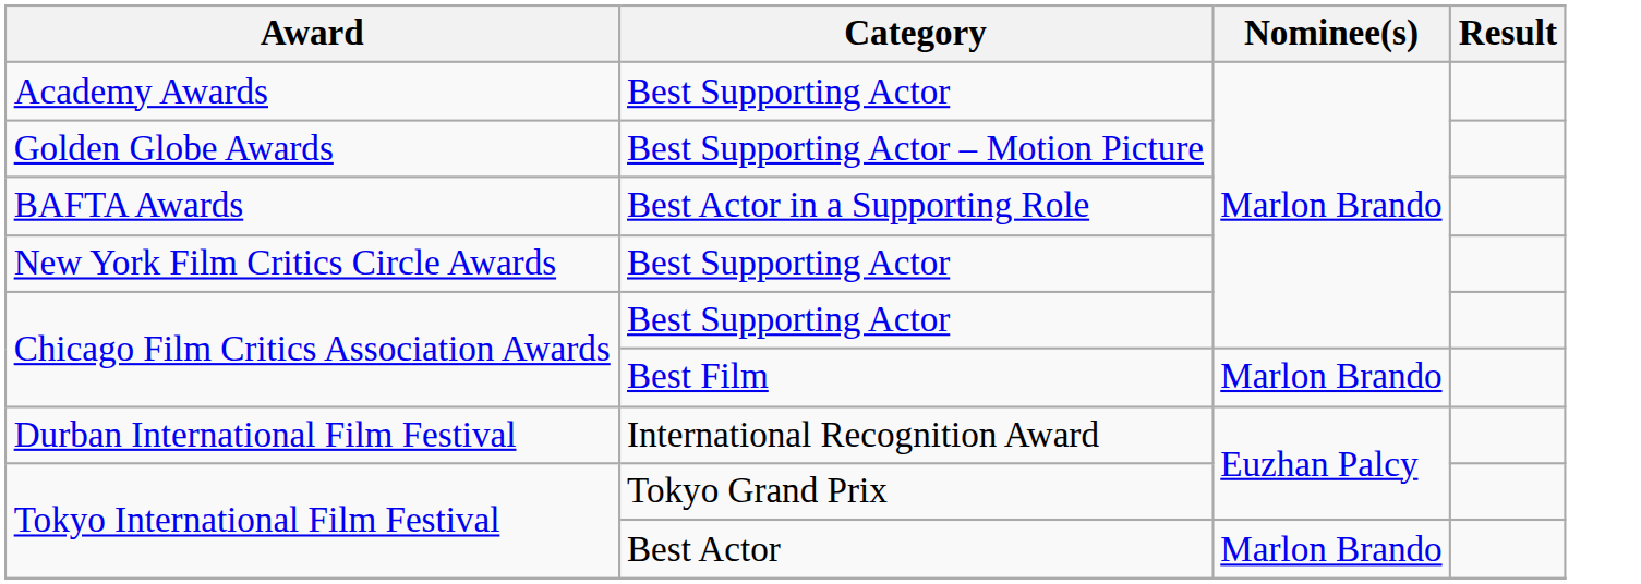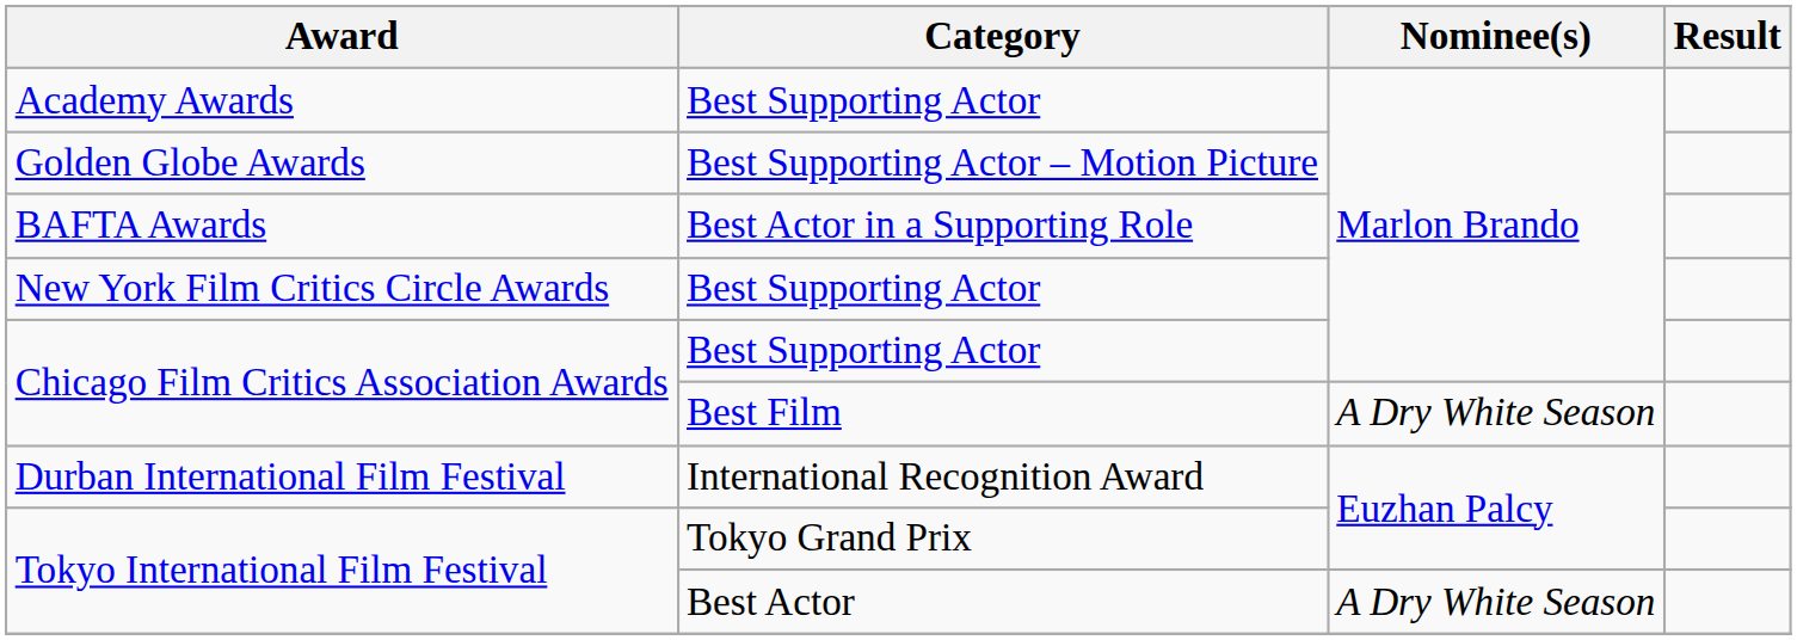 <table class="wikitable">
 <tr>
 <th>Award</th>
 <th>Category</th>
 <th>Nominee(s)</th>
 <th>Result</th>
 </tr>
 <tr>
 <td><a href='#'>Academy Awards</a></td>
 <td><a href='#'>Best Supporting Actor</a></td>
 <td rowspan="5"><a href='#'>Marlon Brando</a></td>
 <td></td>
 </tr>
 <tr>
 <td><a href='#'>Golden Globe Awards</a></td>
 <td><a href='#'>Best Supporting Actor – Motion Picture</a></td>
 <td></td>
 </tr>
 <tr>
 <td><a href='#'>BAFTA Awards</a></td>
 <td><a href='#'>Best Actor in a Supporting Role</a></td>
 <td></td>
 </tr>
 <tr>
 <td><a href='#'>New York Film Critics Circle Awards</a></td>
 <td><a href='#'>Best Supporting Actor</a></td>
 <td></td>
 </tr>
 <tr>
 <td rowspan="2"><a href='#'>Chicago Film Critics Association Awards</a></td>
 <td><a href='#'>Best Supporting Actor</a></td>
 <td></td>
 </tr>
 <tr>
 <td><a href='#'>Best Film</a></td>
-<td><a href='#'>Marlon Brando</a></td>
+<td><em>A Dry White Season</em></td>
 <td></td>
 </tr>
 <tr>
 <td><a href='#'>Durban International Film Festival</a></td>
 <td>International Recognition Award</td>
 <td rowspan="2"><a href='#'>Euzhan Palcy</a></td>
 <td></td>
 </tr>
 <tr>
 <td rowspan="2"><a href='#'>Tokyo International Film Festival</a></td>
 <td>Tokyo Grand Prix</td>
 <td></td>
 </tr>
 <tr>
 <td>Best Actor</td>
-<td><a href='#'>Marlon Brando</a></td>
+<td><em>A Dry White Season</em></td>
 <td></td>
 </tr>
 <tr>
 </tr>
 </table>
